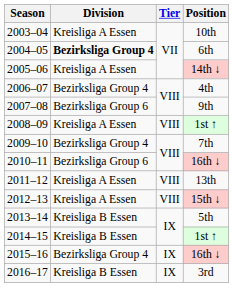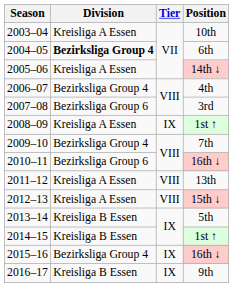 <table class="wikitable">
 <tr>
 <th>Season</th>
 <th>Division</th>
 <th><a href='#'>Tier</a></th>
 <th>Position</th>
 </tr>
 <tr align="center">
 <td>2003–04</td>
 <td align="left">Kreisliga A Essen</td>
 <td rowspan=3>VII</td>
 <td>10th</td>
 </tr>
 <tr align="center">
 <td>2004–05</td>
 <td align="left"><strong>Bezirksliga Group 4</strong></td>
 <td>6th</td>
 </tr>
 <tr align="center">
 <td>2005–06</td>
 <td align="left">Kreisliga A Essen</td>
 <td style="background:#ffcccc">14th ↓</td>
 </tr>
 <tr align="center">
 <td>2006–07</td>
 <td align="left">Bezirksliga Group 4</td>
 <td rowspan=2>VIII</td>
 <td>4th</td>
 </tr>
 <tr align="center">
 <td>2007–08</td>
 <td align="left">Bezirksliga Group 6</td>
-<td>9th</td>
+<td>3rd</td>
 </tr>
 <tr align="center">
 <td>2008–09</td>
 <td align="left">Kreisliga A Essen</td>
-<td>VIII</td>
+<td>IX</td>
 <td style="background:#ddffdd">1st ↑</td>
 </tr>
 <tr align="center">
 <td>2009–10</td>
 <td align="left">Bezirksliga Group 4</td>
 <td rowspan=2>VIII</td>
 <td>7th</td>
 </tr>
 <tr align="center">
 <td>2010–11</td>
 <td align="left">Bezirksliga Group 6</td>
 <td style="background:#ffcccc">16th ↓</td>
 </tr>
 <tr align="center">
 <td>2011–12</td>
 <td align="left">Kreisliga A Essen</td>
 <td>VIII</td>
 <td>13th</td>
 </tr>
 <tr align="center">
 <td>2012–13</td>
 <td align="left">Kreisliga A Essen</td>
 <td>VIII</td>
 <td style="background:#ffcccc">15th ↓</td>
 </tr>
 <tr align="center">
 <td>2013–14</td>
 <td align="left">Kreisliga B Essen</td>
 <td rowspan=2>IX</td>
 <td>5th</td>
 </tr>
 <tr align="center">
 <td>2014–15</td>
 <td align="left">Kreisliga B Essen</td>
 <td style="background:#ddffdd">1st ↑</td>
 </tr>
 <tr align="center">
 <td>2015–16</td>
 <td align="left">Bezirksliga Group 4</td>
 <td>IX</td>
 <td style="background:#ffcccc">16th ↓</td>
 </tr>
 <tr align="center">
 <td>2016–17</td>
 <td align="left">Kreisliga B Essen</td>
 <td>IX</td>
-<td>3rd</td>
+<td>9th</td>
 </tr>
 </table>
